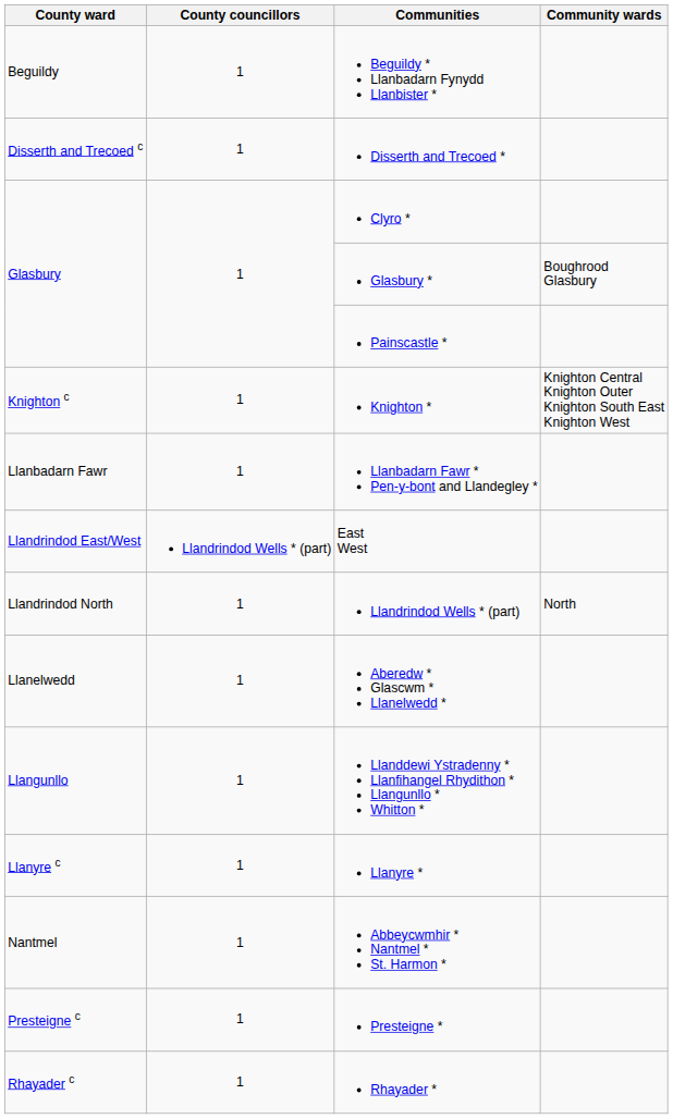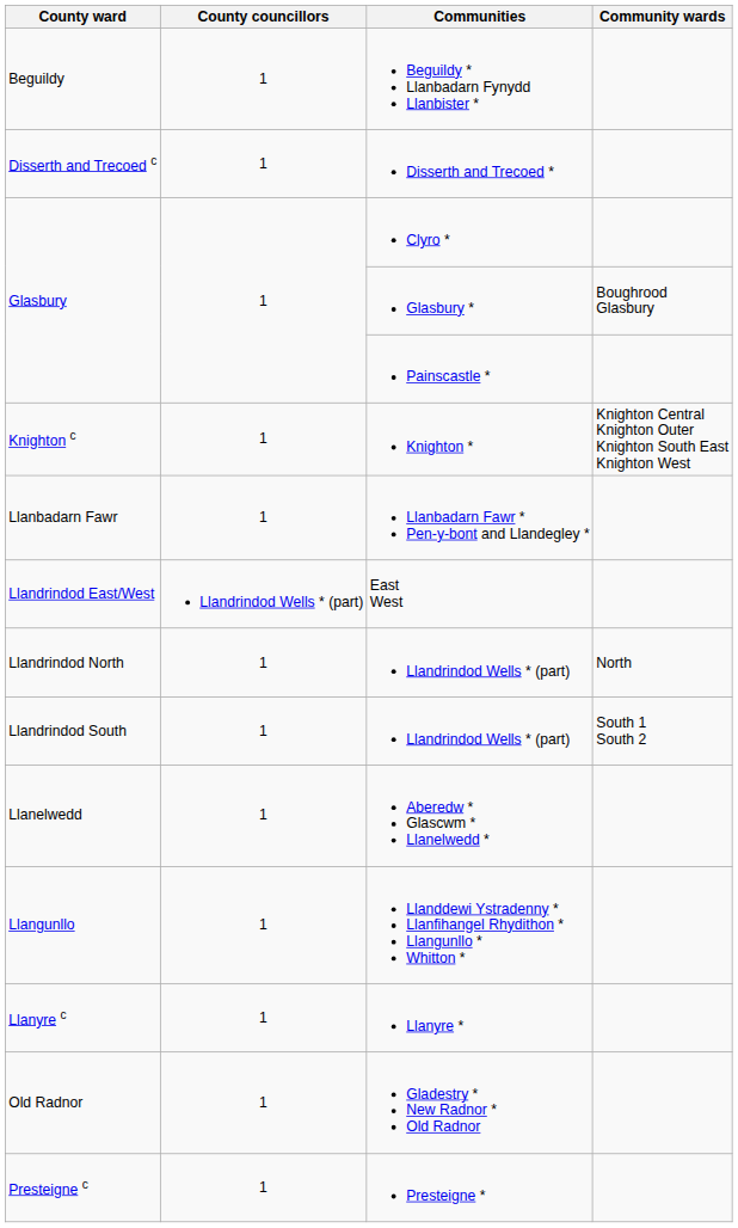 <table class="wikitable sortable">
 <tr>
 <th>County ward</th>
 <th>County councillors</th>
 <th>Communities</th>
 <th>Community wards</th>
 </tr>
 <tr>
 <td>Beguildy</td>
 <td align="center">1</td>
 <td><br><ul><li><a href='#'>Beguildy</a> *</li><li>Llanbadarn Fynydd</li><li><a href='#'>Llanbister</a> *</li></ul></td>
 <td></td>
 </tr>
 <tr>
 <td><a href='#'>Disserth and Trecoed</a> <sup>c</sup></td>
 <td align="center">1</td>
 <td><br><ul><li><a href='#'>Disserth and Trecoed</a> *</li></ul></td>
 <td></td>
 </tr>
 <tr>
 <td rowspan="3"><a href='#'>Glasbury</a></td>
 <td rowspan="3" align="center">1</td>
 <td><br><ul><li><a href='#'>Clyro</a> *</li></ul></td>
 <td></td>
 </tr>
 <tr>
 <td><br><ul><li><a href='#'>Glasbury</a> *</li></ul></td>
 <td>Boughrood <br>Glasbury</td>
 </tr>
 <tr>
 <td><br><ul><li><a href='#'>Painscastle</a> *</li></ul></td>
 <td></td>
 </tr>
 <tr>
 <td><a href='#'>Knighton</a> <sup>c</sup></td>
 <td align="center">1</td>
 <td><br><ul><li><a href='#'>Knighton</a> *</li></ul></td>
 <td>Knighton Central <br>Knighton Outer<br>Knighton South East<br>Knighton West</td>
 </tr>
 <tr>
 <td>Llanbadarn Fawr</td>
 <td align="center">1</td>
 <td><br><ul><li><a href='#'>Llanbadarn Fawr</a> *</li><li><a href='#'>Pen-y-bont</a> and Llandegley *</li></ul></td>
 <td></td>
 </tr>
 <tr>
 <td><a href='#'>Llandrindod East/West</a></td>
 <td><br><ul><li><a href='#'>Llandrindod Wells</a> * (part)</li></ul></td>
 <td>East <br> West</td>
 </tr>
 <tr>
 <td>Llandrindod North</td>
 <td align="center">1</td>
 <td><br><ul><li><a href='#'>Llandrindod Wells</a> * (part)</li></ul></td>
 <td>North </td>
 </tr>
 <tr>
+<td>Llandrindod South</td>
+<td align="center">1</td>
+<td><br><ul><li><a href='#'>Llandrindod Wells</a> * (part)</li></ul></td>
+<td>South 1 <br> South 2</td>
+</tr>
+<tr>
 <td>Llanelwedd</td>
 <td align="center">1</td>
 <td><br><ul><li><a href='#'>Aberedw</a> *</li><li>Glascwm *</li><li><a href='#'>Llanelwedd</a> *</li></ul></td>
 </tr>
 <tr>
 <td><a href='#'>Llangunllo</a></td>
 <td align="center">1</td>
 <td><br><ul><li><a href='#'>Llanddewi Ystradenny</a> *</li><li><a href='#'>Llanfihangel Rhydithon</a> *</li><li><a href='#'>Llangunllo</a> *</li><li><a href='#'>Whitton</a> *</li></ul></td>
 <td></td>
 </tr>
 <tr>
 <td><a href='#'>Llanyre</a> <sup>c</sup></td>
 <td align="center">1</td>
 <td><br><ul><li><a href='#'>Llanyre</a> *</li></ul></td>
 <td></td>
 </tr>
 <tr>
-<td>Nantmel</td>
+<td>Old Radnor</td>
 <td align="center">1</td>
-<td><br><ul><li><a href='#'>Abbeycwmhir</a> *</li><li><a href='#'>Nantmel</a> *</li><li><a href='#'>St. Harmon</a> *</li></ul></td>
+<td><br><ul><li><a href='#'>Gladestry</a> *</li><li><a href='#'>New Radnor</a> *</li><li><a href='#'>Old Radnor</a></li></ul></td>
 <td></td>
 </tr>
 <tr>
 <td><a href='#'>Presteigne</a> <sup>c</sup></td>
 <td align="center">1</td>
 <td><br><ul><li><a href='#'>Presteigne</a> *</li></ul></td>
 <td></td>
 </tr>
-<tr>
-<td><a href='#'>Rhayader</a> <sup>c</sup></td>
-<td align="center">1</td>
-<td><br><ul><li><a href='#'>Rhayader</a> *</li></ul></td>
-<td></td>
-</tr>
 </table>
